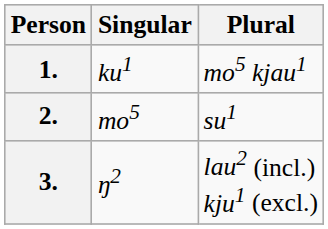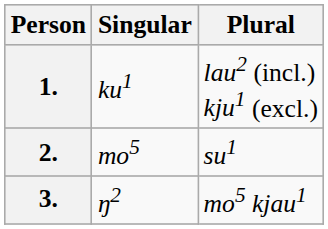 <table class="wikitable">
 <tr>
 <th>Person</th>
 <th>Singular</th>
 <th>Plural</th>
 </tr>
 <tr>
 <th>1.</th>
 <td><em>ku<sup>1</sup></em></td>
-<td><em>mo<sup>5</sup> kjau<sup>1</sup></em></td>
+<td><em>lau<sup>2</sup></em> (incl.)<br><em>kju<sup>1</sup></em> (excl.)</td>
 </tr>
 <tr>
 <th>2.</th>
 <td><em>mo<sup>5</sup></em></td>
 <td><em>su<sup>1</sup></em></td>
 </tr>
 <tr>
 <th>3.</th>
 <td><em>ŋ<sup>2</sup></em></td>
-<td><em>lau<sup>2</sup></em> (incl.)<br><em>kju<sup>1</sup></em> (excl.)</td>
+<td><em>mo<sup>5</sup> kjau<sup>1</sup></em></td>
 </tr>
 </table>
